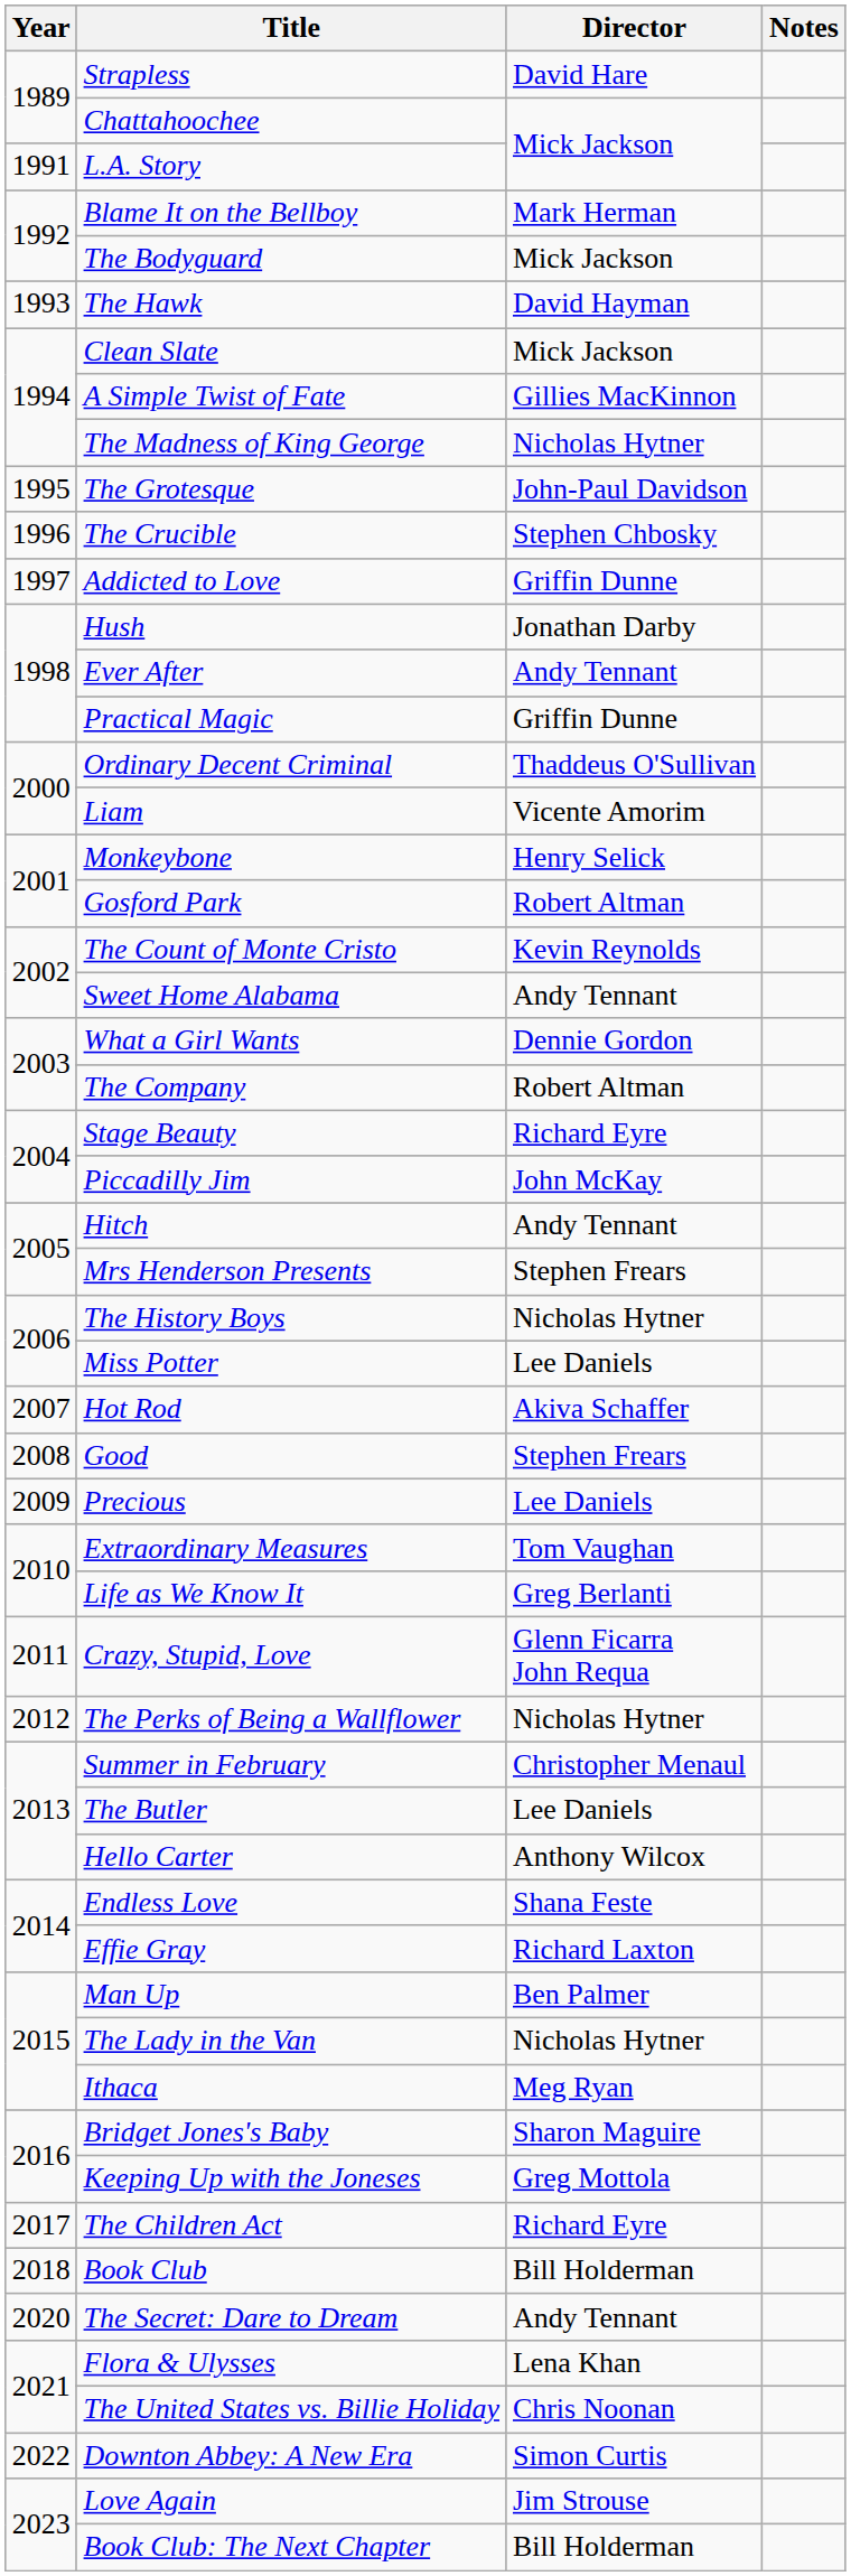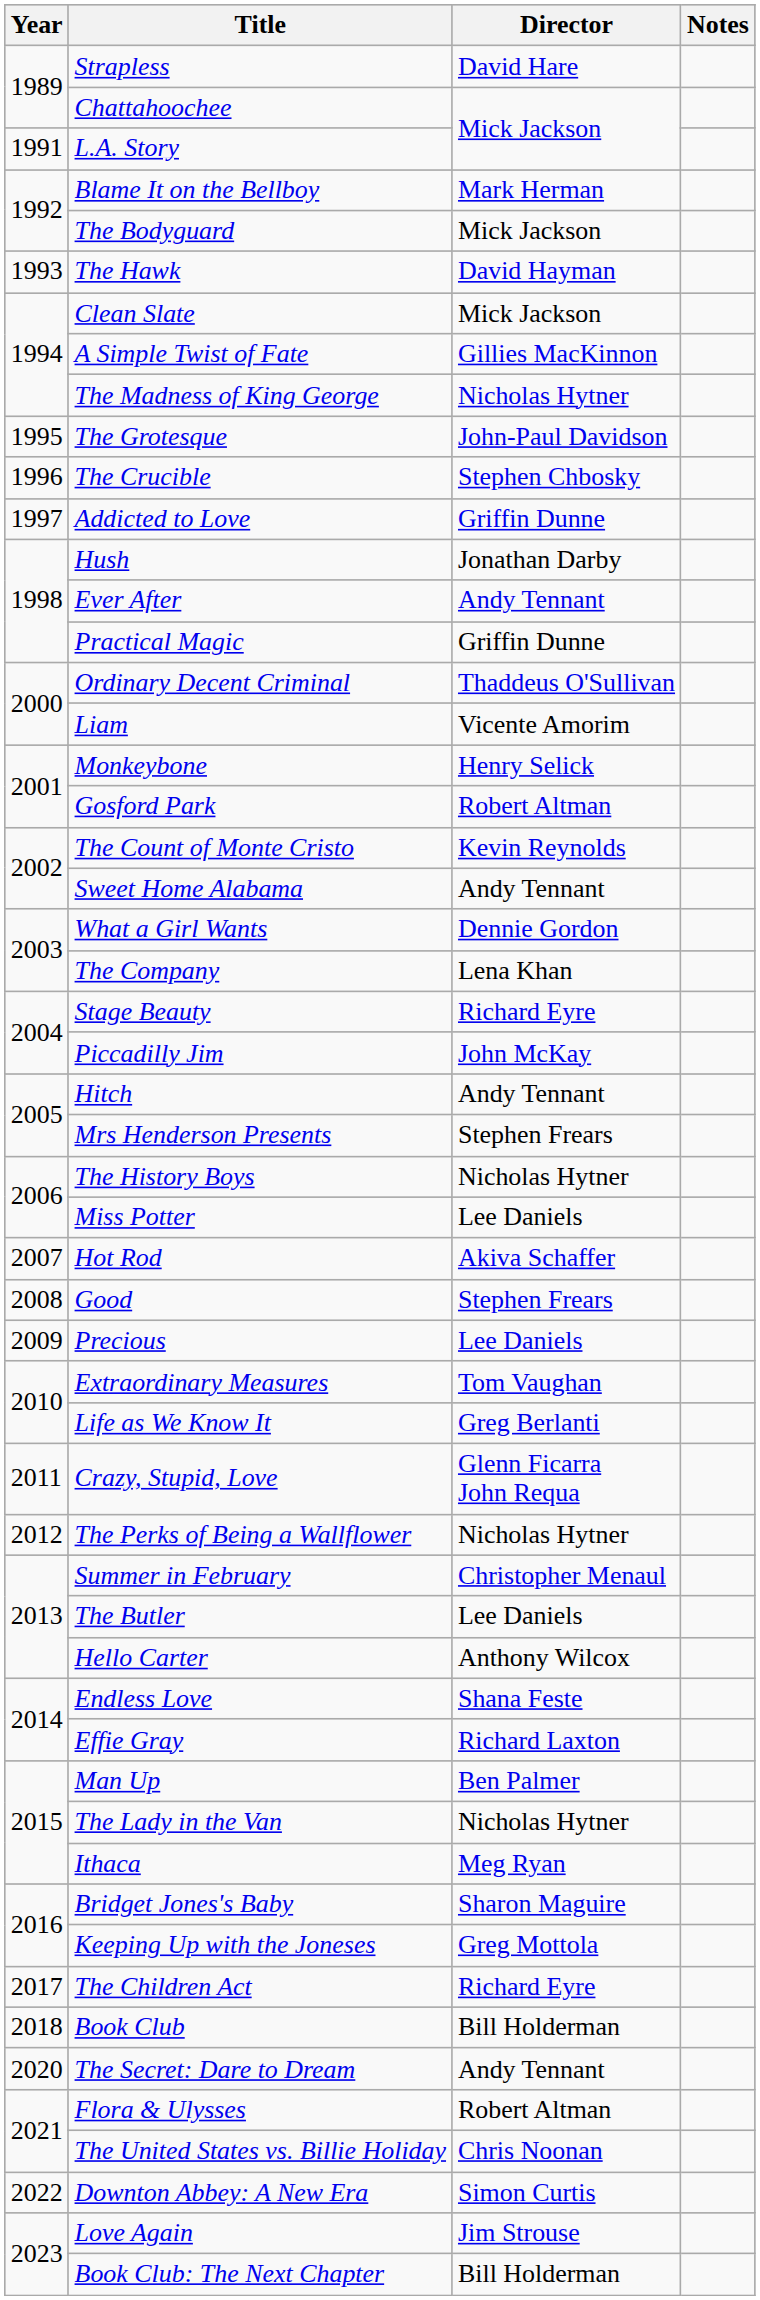 <table class="wikitable">
 <tr>
 <th>Year</th>
 <th>Title</th>
 <th>Director</th>
 <th>Notes</th>
 </tr>
 <tr>
 <td rowspan=2>1989</td>
 <td><em><a href='#'>Strapless</a></em></td>
 <td><a href='#'>David Hare</a></td>
 <td></td>
 </tr>
 <tr>
 <td><em><a href='#'>Chattahoochee</a></em></td>
 <td rowspan=2><a href='#'>Mick Jackson</a></td>
 <td></td>
 </tr>
 <tr>
 <td>1991</td>
 <td><em><a href='#'>L.A. Story</a></em></td>
 <td></td>
 </tr>
 <tr>
 <td rowspan=2>1992</td>
 <td><em><a href='#'>Blame It on the Bellboy</a></em></td>
 <td><a href='#'>Mark Herman</a></td>
 <td></td>
 </tr>
 <tr>
 <td><em><a href='#'>The Bodyguard</a></em></td>
 <td>Mick Jackson</td>
 <td></td>
 </tr>
 <tr>
 <td>1993</td>
 <td><em><a href='#'>The Hawk</a></em></td>
 <td><a href='#'>David Hayman</a></td>
 <td></td>
 </tr>
 <tr>
 <td rowspan=3>1994</td>
 <td><em><a href='#'>Clean Slate</a></em></td>
 <td>Mick Jackson</td>
 <td></td>
 </tr>
 <tr>
 <td><em><a href='#'>A Simple Twist of Fate</a></em></td>
 <td><a href='#'>Gillies MacKinnon</a></td>
 <td></td>
 </tr>
 <tr>
 <td><em><a href='#'>The Madness of King George</a></em></td>
 <td><a href='#'>Nicholas Hytner</a></td>
 <td></td>
 </tr>
 <tr>
 <td>1995</td>
 <td><em><a href='#'>The Grotesque</a></em></td>
 <td><a href='#'>John-Paul Davidson</a></td>
 <td></td>
 </tr>
 <tr>
 <td>1996</td>
 <td><em><a href='#'>The Crucible</a></em></td>
 <td><a href='#'>Stephen Chbosky</a></td>
 <td></td>
 </tr>
 <tr>
 <td>1997</td>
 <td><em><a href='#'>Addicted to Love</a></em></td>
 <td><a href='#'>Griffin Dunne</a></td>
 <td></td>
 </tr>
 <tr>
 <td rowspan=3>1998</td>
 <td><em><a href='#'>Hush</a></em></td>
 <td>Jonathan Darby</td>
 <td></td>
 </tr>
 <tr>
 <td><em><a href='#'>Ever After</a></em></td>
 <td><a href='#'>Andy Tennant</a></td>
 <td></td>
 </tr>
 <tr>
 <td><em><a href='#'>Practical Magic</a></em></td>
 <td>Griffin Dunne</td>
 <td></td>
 </tr>
 <tr>
 <td rowspan=2>2000</td>
 <td><em><a href='#'>Ordinary Decent Criminal</a></em></td>
 <td><a href='#'>Thaddeus O'Sullivan</a></td>
 <td></td>
 </tr>
 <tr>
 <td><em><a href='#'>Liam</a></em></td>
 <td>Vicente Amorim</td>
 <td></td>
 </tr>
 <tr>
 <td rowspan=2>2001</td>
 <td><em><a href='#'>Monkeybone</a></em></td>
 <td><a href='#'>Henry Selick</a></td>
 <td></td>
 </tr>
 <tr>
 <td><em><a href='#'>Gosford Park</a></em></td>
 <td><a href='#'>Robert Altman</a></td>
 <td></td>
 </tr>
 <tr>
 <td rowspan=2>2002</td>
 <td><em><a href='#'>The Count of Monte Cristo</a></em></td>
 <td><a href='#'>Kevin Reynolds</a></td>
 <td></td>
 </tr>
 <tr>
 <td><em><a href='#'>Sweet Home Alabama</a></em></td>
 <td>Andy Tennant</td>
 <td></td>
 </tr>
 <tr>
 <td rowspan=2>2003</td>
 <td><em><a href='#'>What a Girl Wants</a></em></td>
 <td><a href='#'>Dennie Gordon</a></td>
 <td></td>
 </tr>
 <tr>
 <td><em><a href='#'>The Company</a></em></td>
-<td>Robert Altman</td>
+<td>Lena Khan</td>
 <td></td>
 </tr>
 <tr>
 <td rowspan=2>2004</td>
 <td><em><a href='#'>Stage Beauty</a></em></td>
 <td><a href='#'>Richard Eyre</a></td>
 <td></td>
 </tr>
 <tr>
 <td><em><a href='#'>Piccadilly Jim</a></em></td>
 <td><a href='#'>John McKay</a></td>
 <td></td>
 </tr>
 <tr>
 <td rowspan=2>2005</td>
 <td><em><a href='#'>Hitch</a></em></td>
 <td>Andy Tennant</td>
 <td></td>
 </tr>
 <tr>
 <td><em><a href='#'>Mrs Henderson Presents</a></em></td>
 <td>Stephen Frears</td>
 <td></td>
 </tr>
 <tr>
 <td rowspan=2>2006</td>
 <td><em><a href='#'>The History Boys</a></em></td>
 <td>Nicholas Hytner</td>
 <td></td>
 </tr>
 <tr>
 <td><em><a href='#'>Miss Potter</a></em></td>
 <td>Lee Daniels</td>
 <td></td>
 </tr>
 <tr>
 <td>2007</td>
 <td><em><a href='#'>Hot Rod</a></em></td>
 <td><a href='#'>Akiva Schaffer</a></td>
 <td></td>
 </tr>
 <tr>
 <td>2008</td>
 <td><em><a href='#'>Good</a></em></td>
 <td><a href='#'>Stephen Frears</a></td>
 <td></td>
 </tr>
 <tr>
 <td>2009</td>
 <td><em><a href='#'>Precious</a></em></td>
 <td><a href='#'>Lee Daniels</a></td>
 <td></td>
 </tr>
 <tr>
 <td rowspan=2>2010</td>
 <td><em><a href='#'>Extraordinary Measures</a></em></td>
 <td><a href='#'>Tom Vaughan</a></td>
 <td></td>
 </tr>
 <tr>
 <td><em><a href='#'>Life as We Know It</a></em></td>
 <td><a href='#'>Greg Berlanti</a></td>
 <td></td>
 </tr>
 <tr>
 <td>2011</td>
 <td><em><a href='#'>Crazy, Stupid, Love</a></em></td>
 <td><a href='#'>Glenn Ficarra</a><br><a href='#'>John Requa</a></td>
 <td></td>
 </tr>
 <tr>
 <td>2012</td>
 <td><em><a href='#'>The Perks of Being a Wallflower</a></em></td>
 <td>Nicholas Hytner</td>
 <td></td>
 </tr>
 <tr>
 <td rowspan=3>2013</td>
 <td><em><a href='#'>Summer in February</a></em></td>
 <td><a href='#'>Christopher Menaul</a></td>
 <td></td>
 </tr>
 <tr>
 <td><em><a href='#'>The Butler</a></em></td>
 <td>Lee Daniels</td>
 <td></td>
 </tr>
 <tr>
 <td><em><a href='#'>Hello Carter</a></em></td>
 <td>Anthony Wilcox</td>
 <td></td>
 </tr>
 <tr>
 <td rowspan=2>2014</td>
 <td><em><a href='#'>Endless Love</a></em></td>
 <td><a href='#'>Shana Feste</a></td>
 <td></td>
 </tr>
 <tr>
 <td><em><a href='#'>Effie Gray</a></em></td>
 <td><a href='#'>Richard Laxton</a></td>
 <td></td>
 </tr>
 <tr>
 <td rowspan=3>2015</td>
 <td><em><a href='#'>Man Up</a></em></td>
 <td><a href='#'>Ben Palmer</a></td>
 <td></td>
 </tr>
 <tr>
 <td><em><a href='#'>The Lady in the Van</a></em></td>
 <td>Nicholas Hytner</td>
 <td></td>
 </tr>
 <tr>
 <td><em><a href='#'>Ithaca</a></em></td>
 <td><a href='#'>Meg Ryan</a></td>
 <td></td>
 </tr>
 <tr>
 <td rowspan=2>2016</td>
 <td><em><a href='#'>Bridget Jones's Baby</a></em></td>
 <td><a href='#'>Sharon Maguire</a></td>
 <td></td>
 </tr>
 <tr>
 <td><em><a href='#'>Keeping Up with the Joneses</a></em></td>
 <td><a href='#'>Greg Mottola</a></td>
 <td></td>
 </tr>
 <tr>
 <td>2017</td>
 <td><em><a href='#'>The Children Act</a></em></td>
 <td><a href='#'>Richard Eyre</a></td>
 <td></td>
 </tr>
 <tr>
 <td>2018</td>
 <td><em><a href='#'>Book Club</a></em></td>
 <td>Bill Holderman</td>
 <td></td>
 </tr>
 <tr>
 <td>2020</td>
 <td><em><a href='#'>The Secret: Dare to Dream</a></em></td>
 <td>Andy Tennant</td>
 <td></td>
 </tr>
 <tr>
 <td rowspan=2>2021</td>
 <td><em><a href='#'>Flora & Ulysses</a></em></td>
-<td>Lena Khan</td>
+<td>Robert Altman</td>
 <td></td>
 </tr>
 <tr>
 <td><em><a href='#'>The United States vs. Billie Holiday</a></em></td>
 <td><a href='#'>Chris Noonan</a></td>
 <td></td>
 </tr>
 <tr>
 <td>2022</td>
 <td><em><a href='#'>Downton Abbey: A New Era</a></em></td>
 <td><a href='#'>Simon Curtis</a></td>
 <td></td>
 </tr>
 <tr>
 <td rowspan=2>2023</td>
 <td><em><a href='#'>Love Again</a></em></td>
 <td><a href='#'>Jim Strouse</a></td>
 <td></td>
 </tr>
 <tr>
 <td><em><a href='#'>Book Club: The Next Chapter</a></em></td>
 <td>Bill Holderman</td>
 <td></td>
 </tr>
 </table>
